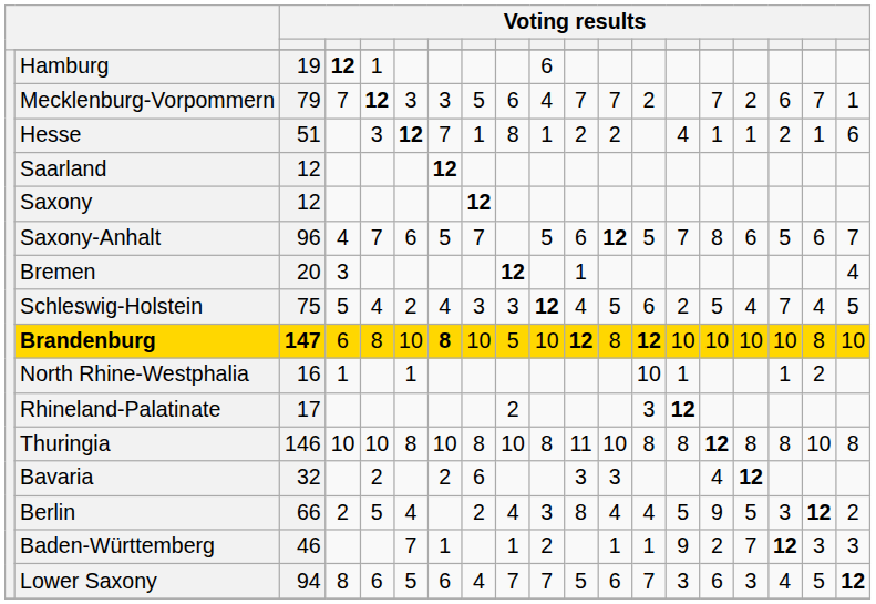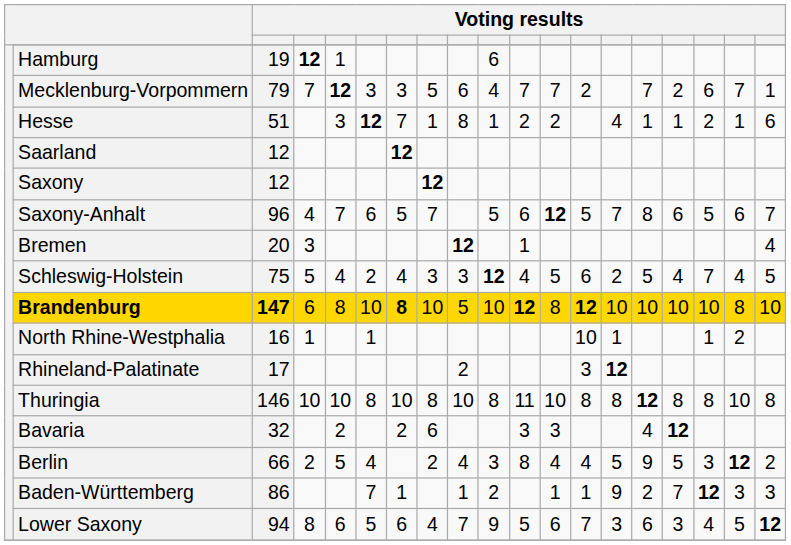 <table class="wikitable" border="1" style="text-align:center;">
 <tr>
 <th colspan="2" rowspan="2"></th>
 <th colspan="43">Voting results</th>
 </tr>
 <tr>
 <th style="vertical-align: bottom;"></th>
 <th style="vertical-align: bottom;"></th>
 <th style="vertical-align: bottom;"></th>
 <th style="vertical-align: bottom;"></th>
 <th style="vertical-align: bottom;"></th>
 <th style="vertical-align: bottom;"></th>
 <th style="vertical-align: bottom;"></th>
 <th style="vertical-align: bottom;"></th>
 <th style="vertical-align: bottom;"></th>
 <th style="vertical-align: bottom;"></th>
 <th style="vertical-align: bottom;"></th>
 <th style="vertical-align: bottom;"></th>
 <th style="vertical-align: bottom;"></th>
 <th style="vertical-align: bottom;"></th>
 <th style="vertical-align: bottom;"></th>
 <th style="vertical-align: bottom;"></th>
 <th style="vertical-align: bottom;"></th>
 </tr>
 <tr>
 <th rowspan="17"></th>
 </tr>
 <tr>
 <td style="text-align:left; background:#f2f2f2;">Hamburg</td>
 <td style="text-align:right; background:#f2f2f2;">19</td>
 <td><strong>12</strong></td>
 <td>1</td>
 <td></td>
 <td></td>
 <td></td>
 <td></td>
 <td>6</td>
 <td></td>
 <td></td>
 <td></td>
 <td></td>
 <td></td>
 <td></td>
 <td></td>
 <td></td>
 <td></td>
 </tr>
 <tr>
 <td style="text-align:left; background:#f2f2f2;">Mecklenburg-Vorpommern</td>
 <td style="text-align:right; background:#f2f2f2;">79</td>
 <td>7</td>
 <td><strong>12</strong></td>
 <td>3</td>
 <td>3</td>
 <td>5</td>
 <td>6</td>
 <td>4</td>
 <td>7</td>
 <td>7</td>
 <td>2</td>
 <td></td>
 <td>7</td>
 <td>2</td>
 <td>6</td>
 <td>7</td>
 <td>1</td>
 </tr>
 <tr>
 <td style="text-align:left; background:#f2f2f2;">Hesse</td>
 <td style="text-align:right; background:#f2f2f2;">51</td>
 <td></td>
 <td>3</td>
 <td><strong>12</strong></td>
 <td>7</td>
 <td>1</td>
 <td>8</td>
 <td>1</td>
 <td>2</td>
 <td>2</td>
 <td></td>
 <td>4</td>
 <td>1</td>
 <td>1</td>
 <td>2</td>
 <td>1</td>
 <td>6</td>
 </tr>
 <tr>
 <td style="text-align:left; background:#f2f2f2;">Saarland</td>
 <td style="text-align:right; background:#f2f2f2;">12</td>
 <td></td>
 <td></td>
 <td></td>
 <td><strong>12</strong></td>
 <td></td>
 <td></td>
 <td></td>
 <td></td>
 <td></td>
 <td></td>
 <td></td>
 <td></td>
 <td></td>
 <td></td>
 <td></td>
 <td></td>
 </tr>
 <tr>
 <td style="text-align:left; background:#f2f2f2;">Saxony</td>
 <td style="text-align:right; background:#f2f2f2;">12</td>
 <td></td>
 <td></td>
 <td></td>
 <td></td>
 <td><strong>12</strong></td>
 <td></td>
 <td></td>
 <td></td>
 <td></td>
 <td></td>
 <td></td>
 <td></td>
 <td></td>
 <td></td>
 <td></td>
 <td></td>
 </tr>
 <tr>
 <td style="text-align:left; background:#f2f2f2;">Saxony-Anhalt</td>
 <td style="text-align:right; background:#f2f2f2;">96</td>
 <td>4</td>
 <td>7</td>
 <td>6</td>
 <td>5</td>
 <td>7</td>
 <td></td>
 <td>5</td>
 <td>6</td>
 <td><strong>12</strong></td>
 <td>5</td>
 <td>7</td>
 <td>8</td>
 <td>6</td>
 <td>5</td>
 <td>6</td>
 <td>7</td>
 </tr>
 <tr>
 <td style="text-align:left; background:#f2f2f2;">Bremen</td>
 <td style="text-align:right; background:#f2f2f2;">20</td>
 <td>3</td>
 <td></td>
 <td></td>
 <td></td>
 <td></td>
 <td><strong>12</strong></td>
 <td></td>
 <td>1</td>
 <td></td>
 <td></td>
 <td></td>
 <td></td>
 <td></td>
 <td></td>
 <td></td>
 <td>4</td>
 </tr>
 <tr>
 <td style="text-align:left; background:#f2f2f2;">Schleswig-Holstein</td>
 <td style="text-align:right; background:#f2f2f2;">75</td>
 <td>5</td>
 <td>4</td>
 <td>2</td>
 <td>4</td>
 <td>3</td>
 <td>3</td>
 <td><strong>12</strong></td>
 <td>4</td>
 <td>5</td>
 <td>6</td>
 <td>2</td>
 <td>5</td>
 <td>4</td>
 <td>7</td>
 <td>4</td>
 <td>5</td>
 </tr>
 <tr style="background: gold;">
 <td style="text-align:left;"><strong>Brandenburg</strong></td>
 <td style="text-align:right;"><strong>147</strong></td>
 <td>6</td>
 <td>8</td>
 <td>10</td>
 <td><strong>8</strong></td>
 <td>10</td>
 <td>5</td>
 <td>10</td>
 <td><strong>12</strong></td>
 <td>8</td>
 <td><strong>12</strong></td>
 <td>10</td>
 <td>10</td>
 <td>10</td>
 <td>10</td>
 <td>8</td>
 <td>10</td>
 </tr>
 <tr>
 <td style="text-align:left; background:#f2f2f2;">North Rhine-Westphalia</td>
 <td style="text-align:right; background:#f2f2f2;">16</td>
 <td>1</td>
 <td></td>
 <td>1</td>
 <td></td>
 <td></td>
 <td></td>
 <td></td>
 <td></td>
 <td></td>
 <td>10</td>
 <td>1</td>
 <td></td>
 <td></td>
 <td>1</td>
 <td>2</td>
 <td></td>
 </tr>
 <tr>
 <td style="text-align:left; background:#f2f2f2;">Rhineland-Palatinate</td>
 <td style="text-align:right; background:#f2f2f2;">17</td>
 <td></td>
 <td></td>
 <td></td>
 <td></td>
 <td></td>
 <td>2</td>
 <td></td>
 <td></td>
 <td></td>
 <td>3</td>
 <td><strong>12</strong></td>
 <td></td>
 <td></td>
 <td></td>
 <td></td>
 <td></td>
 </tr>
 <tr>
 <td style="text-align:left; background:#f2f2f2;;">Thuringia</td>
 <td style="text-align:right; background:#f2f2f2;;">146</td>
 <td>10</td>
 <td>10</td>
 <td>8</td>
 <td>10</td>
 <td>8</td>
 <td>10</td>
 <td>8</td>
 <td>11</td>
 <td>10</td>
 <td>8</td>
 <td>8</td>
 <td><strong>12</strong></td>
 <td>8</td>
 <td>8</td>
 <td>10</td>
 <td>8</td>
 </tr>
 <tr>
 <td style="text-align:left; background:#f2f2f2;">Bavaria</td>
 <td style="text-align:right; background:#f2f2f2;">32</td>
 <td></td>
 <td>2</td>
 <td></td>
 <td>2</td>
 <td>6</td>
 <td></td>
 <td></td>
 <td>3</td>
 <td>3</td>
 <td></td>
 <td></td>
 <td>4</td>
 <td><strong>12</strong></td>
 <td></td>
 <td></td>
 <td></td>
 </tr>
 <tr>
 <td style="text-align:left; background:#f2f2f2;">Berlin</td>
 <td style="text-align:right; background:#f2f2f2;">66</td>
 <td>2</td>
 <td>5</td>
 <td>4</td>
 <td></td>
 <td>2</td>
 <td>4</td>
 <td>3</td>
 <td>8</td>
 <td>4</td>
 <td>4</td>
 <td>5</td>
 <td>9</td>
 <td>5</td>
 <td>3</td>
 <td><strong>12</strong></td>
 <td>2</td>
 </tr>
 <tr>
 <td style="text-align:left; background:#f2f2f2;">Baden-Württemberg</td>
-<td style="text-align:right; background:#f2f2f2;">46</td>
+<td style="text-align:right; background:#f2f2f2;">86</td>
 <td></td>
 <td></td>
 <td>7</td>
 <td>1</td>
 <td></td>
 <td>1</td>
 <td>2</td>
 <td></td>
 <td>1</td>
 <td>1</td>
 <td>9</td>
 <td>2</td>
 <td>7</td>
 <td><strong>12</strong></td>
 <td>3</td>
 <td>3</td>
 </tr>
 <tr>
 <td style="text-align:left; background:#f2f2f2;">Lower Saxony</td>
 <td style="text-align:right; background:#f2f2f2;">94</td>
 <td>8</td>
 <td>6</td>
 <td>5</td>
 <td>6</td>
 <td>4</td>
 <td>7</td>
-<td>7</td>
+<td>9</td>
 <td>5</td>
 <td>6</td>
 <td>7</td>
 <td>3</td>
 <td>6</td>
 <td>3</td>
 <td>4</td>
 <td>5</td>
 <td><strong>12</strong></td>
 </tr>
 <tr>
 </tr>
 </table>
